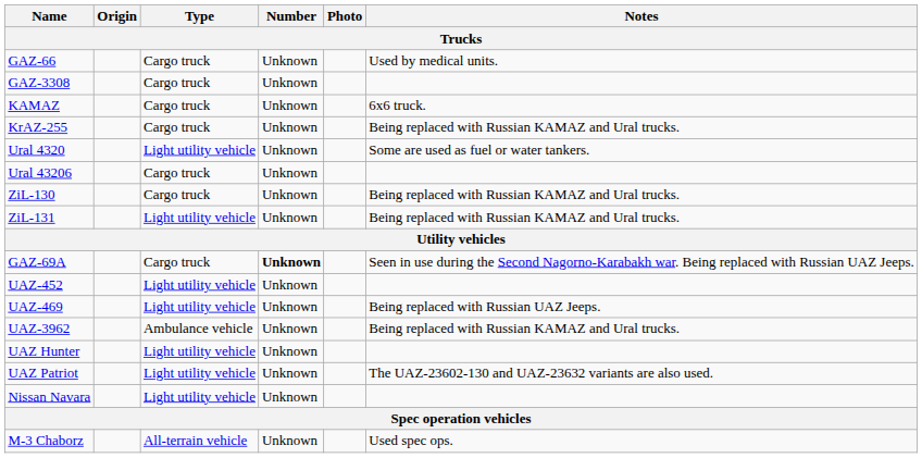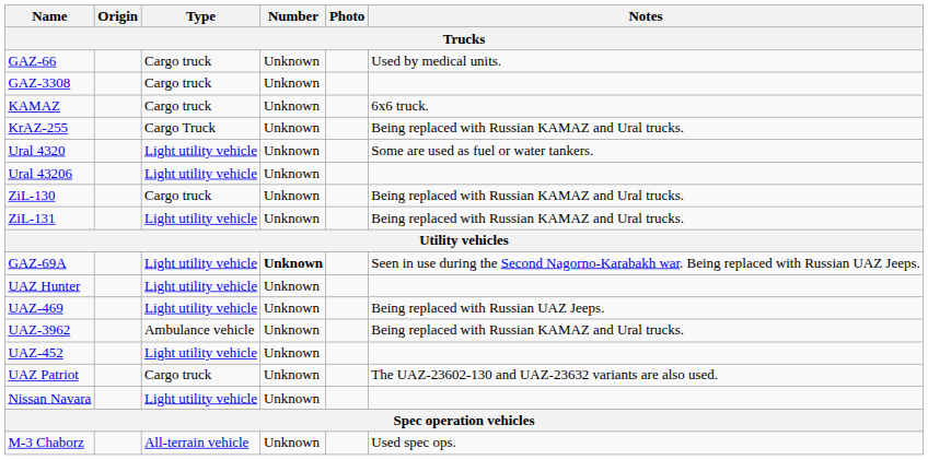 <table class="wikitable">
 <tr>
 <th style="text-align: width:12%;">Name</th>
 <th style="text-align: width:8%;">Origin</th>
 <th style="text-align: width:18%;">Type</th>
 <th style="text-align: width:7%;">Number</th>
 <th style="text-align: width:8%;">Photo</th>
 <th style="text-align: width:47%;">Notes</th>
 </tr>
 <tr>
 <th colspan="6">Trucks</th>
 </tr>
 <tr>
 <td><a href='#'>GAZ-66</a></td>
 <td></td>
 <td>Cargo truck</td>
 <td>Unknown</td>
 <td></td>
 <td>Used by medical units.</td>
 </tr>
 <tr>
 <td><a href='#'>GAZ-3308</a></td>
 <td></td>
 <td>Cargo truck</td>
 <td>Unknown</td>
 <td></td>
 <td></td>
 </tr>
 <tr>
 <td><a href='#'>KAMAZ</a></td>
 <td></td>
 <td>Cargo truck</td>
 <td>Unknown</td>
 <td></td>
 <td>6x6 truck.</td>
 </tr>
 <tr>
 <td><a href='#'>KrAZ-255</a></td>
 <td></td>
-<td>Cargo truck</td>
+<td>Cargo Truck</td>
 <td>Unknown</td>
 <td></td>
 <td>Being replaced with Russian KAMAZ and Ural trucks.</td>
 </tr>
 <tr>
 <td><a href='#'>Ural 4320</a></td>
 <td></td>
 <td><a href='#'>Light utility vehicle</a></td>
 <td>Unknown</td>
 <td></td>
 <td>Some are used as fuel or water tankers.</td>
 </tr>
 <tr>
 <td><a href='#'>Ural 43206</a></td>
 <td></td>
-<td>Cargo truck</td>
+<td><a href='#'>Light utility vehicle</a></td>
 <td>Unknown</td>
 <td></td>
 <td></td>
 </tr>
 <tr>
 <td><a href='#'>ZiL-130</a></td>
 <td></td>
 <td>Cargo truck</td>
 <td>Unknown</td>
 <td></td>
 <td>Being replaced with Russian KAMAZ and Ural trucks.</td>
 </tr>
 <tr>
 <td><a href='#'>ZiL-131</a></td>
 <td></td>
 <td><a href='#'>Light utility vehicle</a></td>
 <td>Unknown</td>
 <td></td>
 <td>Being replaced with Russian KAMAZ and Ural trucks.</td>
 </tr>
 <tr>
 <th colspan="6">Utility vehicles</th>
 </tr>
 <tr>
 <td><a href='#'>GAZ-69A</a></td>
 <td></td>
-<td>Cargo truck</td>
+<td><a href='#'>Light utility vehicle</a></td>
 <td><strong>Unknown</strong></td>
 <td></td>
 <td>Seen in use during the <a href='#'>Second Nagorno-Karabakh war</a>. Being replaced with Russian UAZ Jeeps.</td>
 </tr>
 <tr>
-<td><a href='#'>UAZ-452</a></td>
+<td><a href='#'>UAZ Hunter</a></td>
 <td></td>
 <td><a href='#'>Light utility vehicle</a></td>
 <td>Unknown</td>
 <td></td>
 <td></td>
 </tr>
 <tr>
 <td><a href='#'>UAZ-469</a></td>
 <td></td>
 <td><a href='#'>Light utility vehicle</a></td>
 <td>Unknown</td>
 <td></td>
 <td>Being replaced with Russian UAZ Jeeps.</td>
 </tr>
 <tr>
 <td><a href='#'>UAZ-3962</a></td>
 <td></td>
 <td>Ambulance vehicle</td>
 <td>Unknown</td>
 <td></td>
 <td>Being replaced with Russian KAMAZ and Ural trucks.</td>
 </tr>
 <tr>
-<td><a href='#'>UAZ Hunter</a></td>
+<td><a href='#'>UAZ-452</a></td>
 <td></td>
 <td><a href='#'>Light utility vehicle</a></td>
 <td>Unknown</td>
 <td></td>
 <td></td>
 </tr>
 <tr>
 <td><a href='#'>UAZ Patriot</a></td>
 <td></td>
-<td><a href='#'>Light utility vehicle</a></td>
+<td>Cargo truck</td>
 <td>Unknown</td>
 <td></td>
 <td>The UAZ-23602-130 and UAZ-23632 variants are also used.</td>
 </tr>
 <tr>
 <td><a href='#'>Nissan Navara</a></td>
 <td></td>
 <td><a href='#'>Light utility vehicle</a></td>
 <td>Unknown</td>
 <td></td>
 <td></td>
 </tr>
 <tr>
 <th colspan="6">Spec operation vehicles</th>
 </tr>
 <tr>
 <td><a href='#'>M-3 Chaborz</a></td>
 <td></td>
 <td><a href='#'>All-terrain vehicle</a></td>
 <td>Unknown</td>
 <td></td>
 <td>Used spec ops.</td>
 </tr>
 </table>
